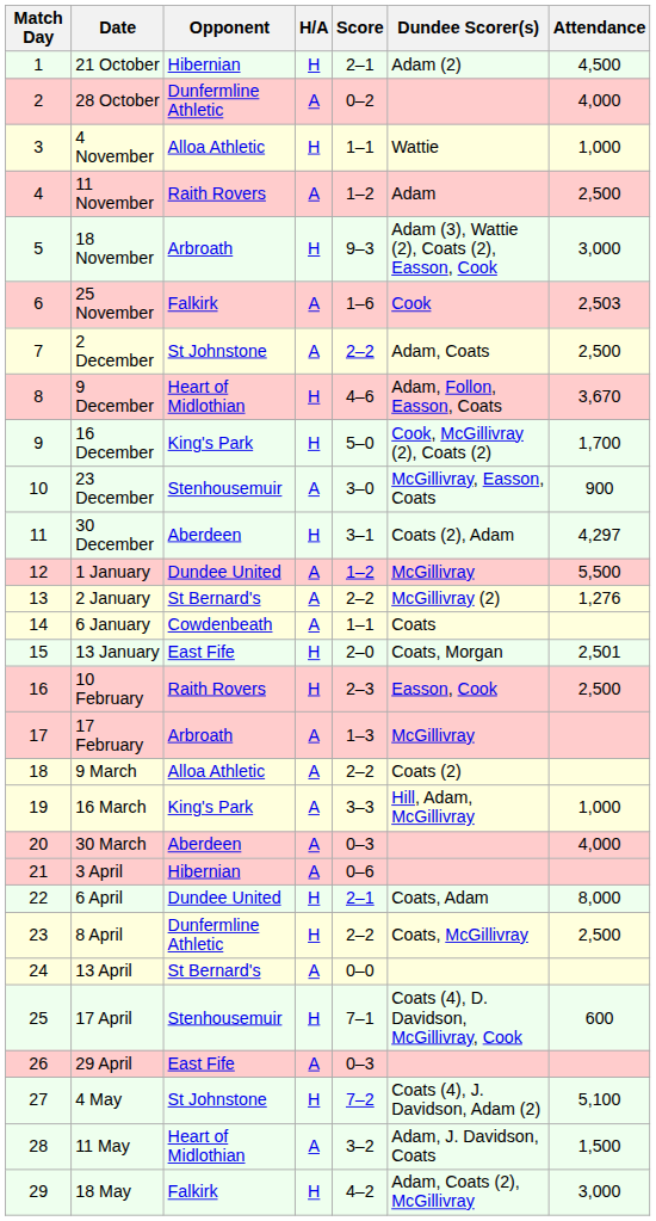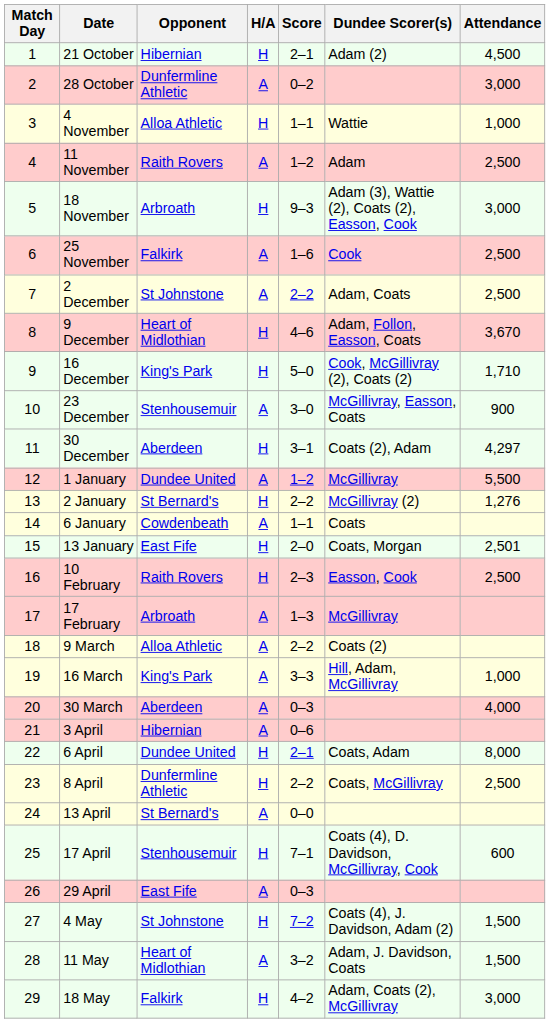 <table class="wikitable" style="text-align:center">
 <tr>
 <th>Match Day</th>
 <th>Date</th>
 <th>Opponent</th>
 <th>H/A</th>
 <th>Score</th>
 <th>Dundee Scorer(s)</th>
 <th>Attendance</th>
 </tr>
 <tr bgcolor="#EEFFEE">
 <td>1</td>
 <td align="left">21 October</td>
 <td align="left"><a href='#'>Hibernian</a></td>
 <td><a href='#'>H</a></td>
 <td>2–1</td>
 <td align="left">Adam (2)</td>
 <td>4,500</td>
 </tr>
 <tr bgcolor="#FFCCCC">
 <td>2</td>
 <td align="left">28 October</td>
 <td align="left"><a href='#'>Dunfermline Athletic</a></td>
 <td><a href='#'>A</a></td>
 <td>0–2</td>
 <td align="left"></td>
-<td>4,000</td>
+<td>3,000</td>
 </tr>
 <tr bgcolor="#FFFFDD">
 <td>3</td>
 <td align="left">4 November</td>
 <td align="left"><a href='#'>Alloa Athletic</a></td>
 <td><a href='#'>H</a></td>
 <td>1–1</td>
 <td align="left">Wattie</td>
 <td>1,000</td>
 </tr>
 <tr bgcolor="#FFCCCC">
 <td>4</td>
 <td align="left">11 November</td>
 <td align="left"><a href='#'>Raith Rovers</a></td>
 <td><a href='#'>A</a></td>
 <td>1–2</td>
 <td align="left">Adam</td>
 <td>2,500</td>
 </tr>
 <tr bgcolor="#EEFFEE">
 <td>5</td>
 <td align="left">18 November</td>
 <td align="left"><a href='#'>Arbroath</a></td>
 <td><a href='#'>H</a></td>
 <td>9–3</td>
 <td align="left">Adam (3), Wattie (2), Coats (2), <a href='#'>Easson</a>, <a href='#'>Cook</a></td>
 <td>3,000</td>
 </tr>
 <tr bgcolor="#FFCCCC">
 <td>6</td>
 <td align="left">25 November</td>
 <td align="left"><a href='#'>Falkirk</a></td>
 <td><a href='#'>A</a></td>
 <td>1–6</td>
 <td align="left"><a href='#'>Cook</a></td>
-<td>2,503</td>
+<td>2,500</td>
 </tr>
 <tr bgcolor="#FFFFDD">
 <td>7</td>
 <td align="left">2 December</td>
 <td align="left"><a href='#'>St Johnstone</a></td>
 <td><a href='#'>A</a></td>
 <td><a href='#'>2–2</a></td>
 <td align="left">Adam, Coats</td>
 <td>2,500</td>
 </tr>
 <tr bgcolor="#FFCCCC">
 <td>8</td>
 <td align="left">9 December</td>
 <td align="left"><a href='#'>Heart of Midlothian</a></td>
 <td><a href='#'>H</a></td>
 <td>4–6</td>
 <td align="left">Adam, <a href='#'>Follon</a>, <a href='#'>Easson</a>, Coats</td>
 <td>3,670</td>
 </tr>
 <tr bgcolor="#EEFFEE">
 <td>9</td>
 <td align="left">16 December</td>
 <td align="left"><a href='#'>King's Park</a></td>
 <td><a href='#'>H</a></td>
 <td>5–0</td>
 <td align="left"><a href='#'>Cook</a>, <a href='#'>McGillivray</a> (2), Coats (2)</td>
-<td>1,700</td>
+<td>1,710</td>
 </tr>
 <tr bgcolor="#EEFFEE">
 <td>10</td>
 <td align="left">23 December</td>
 <td align="left"><a href='#'>Stenhousemuir</a></td>
 <td><a href='#'>A</a></td>
 <td>3–0</td>
 <td align="left"><a href='#'>McGillivray</a>, <a href='#'>Easson</a>, Coats</td>
 <td>900</td>
 </tr>
 <tr bgcolor="#EEFFEE">
 <td>11</td>
 <td align="left">30 December</td>
 <td align="left"><a href='#'>Aberdeen</a></td>
 <td><a href='#'>H</a></td>
 <td>3–1</td>
 <td align="left">Coats (2), Adam</td>
 <td>4,297</td>
 </tr>
 <tr bgcolor="#FFCCCC">
 <td>12</td>
 <td align="left">1 January</td>
 <td align="left"><a href='#'>Dundee United</a></td>
 <td><a href='#'>A</a></td>
 <td><a href='#'>1–2</a></td>
 <td align="left"><a href='#'>McGillivray</a></td>
 <td>5,500</td>
 </tr>
 <tr bgcolor="#FFFFDD">
 <td>13</td>
 <td align="left">2 January</td>
 <td align="left"><a href='#'>St Bernard's</a></td>
-<td><a href='#'>A</a></td>
+<td><a href='#'>H</a></td>
 <td>2–2</td>
 <td align="left"><a href='#'>McGillivray</a> (2)</td>
 <td>1,276</td>
 </tr>
 <tr bgcolor="#FFFFDD">
 <td>14</td>
 <td align="left">6 January</td>
 <td align="left"><a href='#'>Cowdenbeath</a></td>
 <td><a href='#'>A</a></td>
 <td>1–1</td>
 <td align="left">Coats</td>
 <td></td>
 </tr>
 <tr bgcolor="#EEFFEE">
 <td>15</td>
 <td align="left">13 January</td>
 <td align="left"><a href='#'>East Fife</a></td>
 <td><a href='#'>H</a></td>
 <td>2–0</td>
 <td align="left">Coats, Morgan</td>
 <td>2,501</td>
 </tr>
 <tr bgcolor="#FFCCCC">
 <td>16</td>
 <td align="left">10 February</td>
 <td align="left"><a href='#'>Raith Rovers</a></td>
 <td><a href='#'>H</a></td>
 <td>2–3</td>
 <td align="left"><a href='#'>Easson</a>, <a href='#'>Cook</a></td>
 <td>2,500</td>
 </tr>
 <tr bgcolor="#FFCCCC">
 <td>17</td>
 <td align="left">17 February</td>
 <td align="left"><a href='#'>Arbroath</a></td>
 <td><a href='#'>A</a></td>
 <td>1–3</td>
 <td align="left"><a href='#'>McGillivray</a></td>
 <td></td>
 </tr>
 <tr bgcolor="#FFFFDD">
 <td>18</td>
 <td align="left">9 March</td>
 <td align="left"><a href='#'>Alloa Athletic</a></td>
 <td><a href='#'>A</a></td>
 <td>2–2</td>
 <td align="left">Coats (2)</td>
 <td></td>
 </tr>
 <tr bgcolor="#FFFFDD">
 <td>19</td>
 <td align="left">16 March</td>
 <td align="left"><a href='#'>King's Park</a></td>
 <td><a href='#'>A</a></td>
 <td>3–3</td>
 <td align="left"><a href='#'>Hill</a>, Adam, <a href='#'>McGillivray</a></td>
 <td>1,000</td>
 </tr>
 <tr bgcolor="#FFCCCC">
 <td>20</td>
 <td align="left">30 March</td>
 <td align="left"><a href='#'>Aberdeen</a></td>
 <td><a href='#'>A</a></td>
 <td>0–3</td>
 <td align="left"></td>
 <td>4,000</td>
 </tr>
 <tr bgcolor="#FFCCCC">
 <td>21</td>
 <td align="left">3 April</td>
 <td align="left"><a href='#'>Hibernian</a></td>
 <td><a href='#'>A</a></td>
 <td>0–6</td>
 <td align="left"></td>
 <td></td>
 </tr>
 <tr bgcolor="#EEFFEE">
 <td>22</td>
 <td align="left">6 April</td>
 <td align="left"><a href='#'>Dundee United</a></td>
 <td><a href='#'>H</a></td>
 <td><a href='#'>2–1</a></td>
 <td align="left">Coats, Adam</td>
 <td>8,000</td>
 </tr>
 <tr bgcolor="#FFFFDD">
 <td>23</td>
 <td align="left">8 April</td>
 <td align="left"><a href='#'>Dunfermline Athletic</a></td>
 <td><a href='#'>H</a></td>
 <td>2–2</td>
 <td align="left">Coats, <a href='#'>McGillivray</a></td>
 <td>2,500</td>
 </tr>
 <tr bgcolor="#FFFFDD">
 <td>24</td>
 <td align="left">13 April</td>
 <td align="left"><a href='#'>St Bernard's</a></td>
 <td><a href='#'>A</a></td>
 <td>0–0</td>
 <td align="left"></td>
 <td></td>
 </tr>
 <tr bgcolor="#EEFFEE">
 <td>25</td>
 <td align="left">17 April</td>
 <td align="left"><a href='#'>Stenhousemuir</a></td>
 <td><a href='#'>H</a></td>
 <td>7–1</td>
 <td align="left">Coats (4), D. Davidson, <a href='#'>McGillivray</a>, <a href='#'>Cook</a></td>
 <td>600</td>
 </tr>
 <tr bgcolor="#FFCCCC">
 <td>26</td>
 <td align="left">29 April</td>
 <td align="left"><a href='#'>East Fife</a></td>
 <td><a href='#'>A</a></td>
 <td>0–3</td>
 <td align="left"></td>
 <td></td>
 </tr>
 <tr bgcolor="#EEFFEE">
 <td>27</td>
 <td align="left">4 May</td>
 <td align="left"><a href='#'>St Johnstone</a></td>
 <td><a href='#'>H</a></td>
 <td><a href='#'>7–2</a></td>
 <td align="left">Coats (4), J. Davidson, Adam (2)</td>
-<td>5,100</td>
+<td>1,500</td>
 </tr>
 <tr bgcolor="#EEFFEE">
 <td>28</td>
 <td align="left">11 May</td>
 <td align="left"><a href='#'>Heart of Midlothian</a></td>
 <td><a href='#'>A</a></td>
 <td>3–2</td>
 <td align="left">Adam, J. Davidson, Coats</td>
 <td>1,500</td>
 </tr>
 <tr bgcolor="#EEFFEE">
 <td>29</td>
 <td align="left">18 May</td>
 <td align="left"><a href='#'>Falkirk</a></td>
 <td><a href='#'>H</a></td>
 <td>4–2</td>
 <td align="left">Adam, Coats (2), <a href='#'>McGillivray</a></td>
 <td>3,000</td>
 </tr>
 </table>
